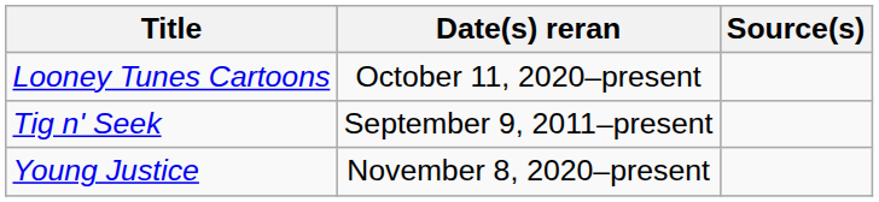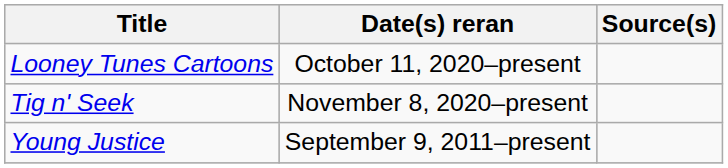 <table class="wikitable plainrowheaders sortable" style="text-align:center;">
 <tr>
 <th scope="col">Title</th>
 <th scope="col">Date(s) reran</th>
 <th class="unsortable">Source(s)</th>
 </tr>
 <tr>
 <td scope="row" style="text-align:left;"><em><a href='#'>Looney Tunes Cartoons</a></em></td>
 <td>October 11, 2020–present</td>
 <td></td>
 </tr>
 <tr>
 <td scope="row" style="text-align:left;"><em><a href='#'>Tig n' Seek</a></em></td>
-<td>September 9, 2011–present</td>
+<td>November 8, 2020–present</td>
 <td></td>
 </tr>
 <tr>
 <td scope="row" style="text-align:left;"><em><a href='#'>Young Justice</a></em></td>
-<td>November 8, 2020–present</td>
+<td>September 9, 2011–present</td>
 <td></td>
 </tr>
 </table>
